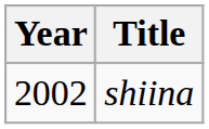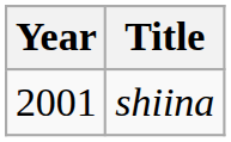 <table class="wikitable">
 <tr>
 <th>Year</th>
 <th>Title</th>
 </tr>
 <tr>
-<td>2002</td>
+<td>2001</td>
 <td><em>shiina</em></td>
 </tr>
 </table>
